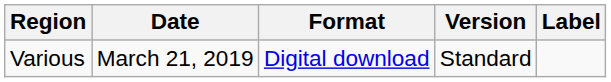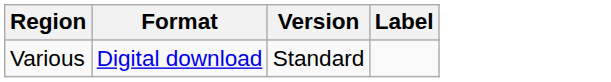 <table class="wikitable sortable">
 <tr>
 <th>Region</th>
-<th>Date</th>
 <th>Format</th>
 <th>Version</th>
 <th>Label</th>
 </tr>
 <tr>
 <td>Various</td>
-<td>March 21, 2019</td>
 <td><a href='#'>Digital download</a></td>
 <td>Standard</td>
 <td></td>
 </tr>
 </table>
